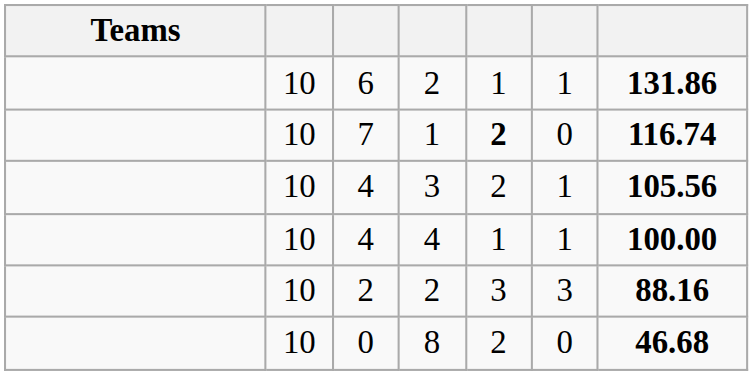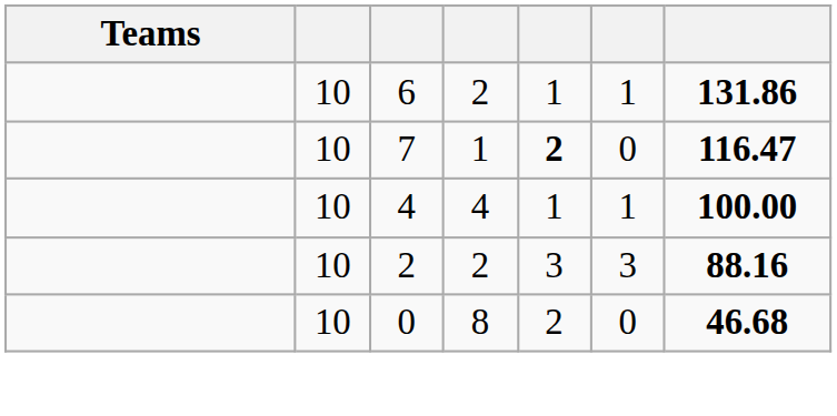 <table class="wikitable" style="text-align:center">
 <tr>
 <th style="width:120px">Teams</th>
 <th style="width:25px"></th>
 <th style="width:25px"></th>
 <th style="width:25px"></th>
 <th style="width:25px"></th>
 <th style="width:25px"></th>
 <th style="width:65px"></th>
 </tr>
 <tr>
 <td style="text-align:left"></td>
 <td>10</td>
 <td>6</td>
 <td>2</td>
 <td>1</td>
 <td>1</td>
 <td><strong>131.86</strong></td>
 </tr>
 <tr>
 <td style="text-align:left"></td>
 <td>10</td>
 <td>7</td>
 <td>1</td>
 <td><strong>2</strong></td>
 <td>0</td>
-<td><strong>116.74</strong></td>
-</tr>
-<tr>
-<td style="text-align:left"></td>
-<td>10</td>
-<td>4</td>
-<td>3</td>
-<td>2</td>
-<td>1</td>
-<td><strong>105.56</strong></td>
+<td><strong>116.47</strong></td>
 </tr>
 <tr>
 <td style="text-align:left"></td>
 <td>10</td>
 <td>4</td>
 <td>4</td>
 <td>1</td>
 <td>1</td>
 <td><strong>100.00</strong></td>
 </tr>
 <tr>
 <td style="text-align:left"></td>
 <td>10</td>
 <td>2</td>
 <td>2</td>
 <td>3</td>
 <td>3</td>
 <td><strong>88.16</strong></td>
 </tr>
 <tr>
 <td style="text-align:left"></td>
 <td>10</td>
 <td>0</td>
 <td>8</td>
 <td>2</td>
 <td>0</td>
 <td><strong>46.68</strong></td>
 </tr>
 </table>
